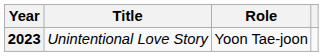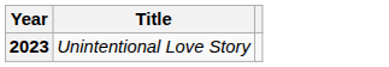 <table class="wikitable plainrowheaders">
 <tr>
 <th scope="col">Year</th>
 <th scope="col">Title</th>
-<th scope="col">Role</th>
 <th scope="col" class="unsortable"></th>
 </tr>
 <tr>
 <th scope="row">2023</th>
 <td><em>Unintentional Love Story</em></td>
-<td>Yoon Tae-joon</td>
 <td style="text-align:center"></td>
 </tr>
 </table>
